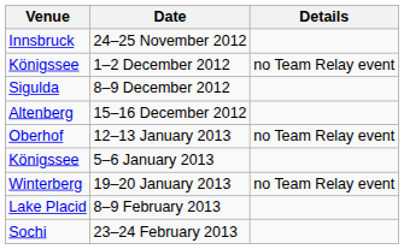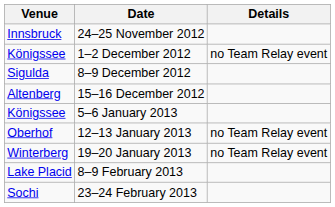 <table class= wikitable>
 <tr>
 <th>Venue</th>
 <th>Date</th>
 <th>Details</th>
 </tr>
 <tr>
 <td> <a href='#'>Innsbruck</a></td>
 <td>24–25 November 2012</td>
 <td></td>
 </tr>
 <tr>
 <td> <a href='#'>Königssee</a></td>
 <td>1–2 December 2012</td>
 <td>no Team Relay event</td>
 </tr>
 <tr>
 <td> <a href='#'>Sigulda</a></td>
 <td>8–9 December 2012</td>
 <td></td>
 </tr>
 <tr>
 <td> <a href='#'>Altenberg</a></td>
 <td>15–16 December 2012</td>
 <td></td>
 </tr>
 <tr>
+<td> <a href='#'>Königssee</a></td>
+<td>5–6 January 2013</td>
+<td></td>
+</tr>
+<tr>
 <td> <a href='#'>Oberhof</a></td>
 <td>12–13 January 2013</td>
 <td>no Team Relay event</td>
-</tr>
-<tr>
-<td> <a href='#'>Königssee</a></td>
-<td>5–6 January 2013</td>
-<td></td>
 </tr>
 <tr>
 <td> <a href='#'>Winterberg</a></td>
 <td>19–20 January 2013</td>
 <td>no Team Relay event</td>
 </tr>
 <tr>
 <td> <a href='#'>Lake Placid</a></td>
 <td>8–9 February 2013</td>
 <td></td>
 </tr>
 <tr>
 <td> <a href='#'>Sochi</a></td>
 <td>23–24 February 2013</td>
 <td></td>
 </tr>
 </table>
